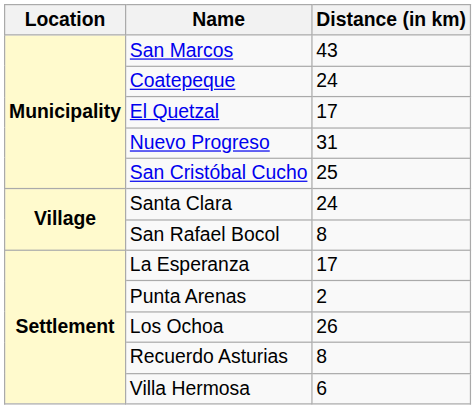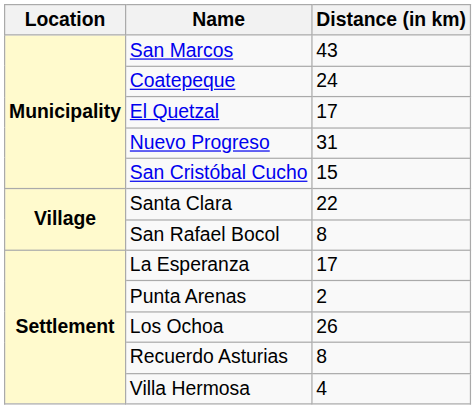 <table class="wikitable">
 <tr>
 <th>Location</th>
 <th>Name</th>
 <th>Distance (in km)</th>
 </tr>
 <tr>
 <th style="background:lemonchiffon" rowspan=5>Municipality</th>
 <td><a href='#'>San Marcos</a></td>
 <td>43</td>
 </tr>
 <tr>
 <td><a href='#'>Coatepeque</a></td>
 <td>24</td>
 </tr>
 <tr>
 <td><a href='#'>El Quetzal</a></td>
 <td>17</td>
 </tr>
 <tr>
 <td><a href='#'>Nuevo Progreso</a></td>
 <td>31</td>
 </tr>
 <tr>
 <td><a href='#'>San Cristóbal Cucho</a></td>
-<td>25</td>
+<td>15</td>
 </tr>
 <tr>
 <th style="background:lemonchiffon;" rowspan=2>Village</th>
 <td>Santa Clara</td>
-<td>24</td>
+<td>22</td>
 </tr>
 <tr>
 <td>San Rafael Bocol</td>
 <td>8</td>
 </tr>
 <tr>
 <th style="background:lemonchiffon;" rowspan=5>Settlement</th>
 <td>La Esperanza</td>
 <td>17</td>
 </tr>
 <tr>
 <td>Punta Arenas</td>
 <td>2</td>
 </tr>
 <tr>
 <td>Los Ochoa</td>
 <td>26</td>
 </tr>
 <tr>
 <td>Recuerdo Asturias</td>
 <td>8</td>
 </tr>
 <tr>
 <td>Villa Hermosa</td>
-<td>6</td>
+<td>4</td>
 </tr>
 </table>
